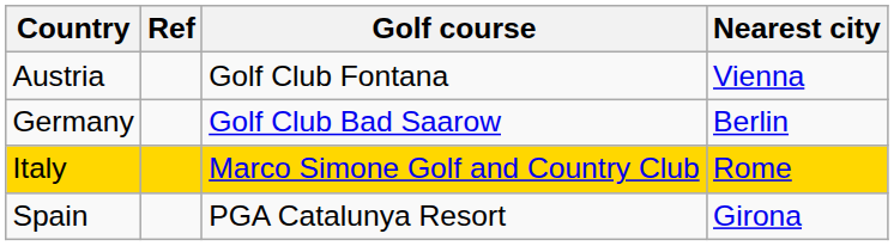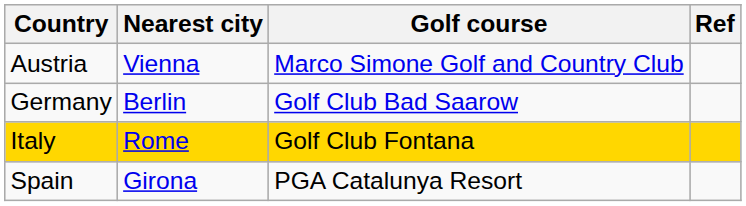 <table class="wikitable">
 <tr>
 <th>Country</th>
+<th>Nearest city</th>
+<th>Golf course</th>
 <th>Ref</th>
-<th>Golf course</th>
-<th>Nearest city</th>
 </tr>
 <tr>
 <td>Austria</td>
+<td><a href='#'>Vienna</a></td>
+<td><a href='#'>Marco Simone Golf and Country Club</a></td>
 <td></td>
-<td>Golf Club Fontana</td>
-<td><a href='#'>Vienna</a></td>
 </tr>
 <tr>
 <td>Germany</td>
+<td><a href='#'>Berlin</a></td>
+<td><a href='#'>Golf Club Bad Saarow</a></td>
 <td></td>
-<td><a href='#'>Golf Club Bad Saarow</a></td>
-<td><a href='#'>Berlin</a></td>
 </tr>
 <tr style="background:gold">
 <td>Italy</td>
+<td><a href='#'>Rome</a></td>
+<td>Golf Club Fontana</td>
 <td></td>
-<td><a href='#'>Marco Simone Golf and Country Club</a></td>
-<td><a href='#'>Rome</a></td>
 </tr>
 <tr>
 <td>Spain</td>
+<td><a href='#'>Girona</a></td>
+<td>PGA Catalunya Resort</td>
 <td></td>
-<td>PGA Catalunya Resort</td>
-<td><a href='#'>Girona</a></td>
 </tr>
 </table>
